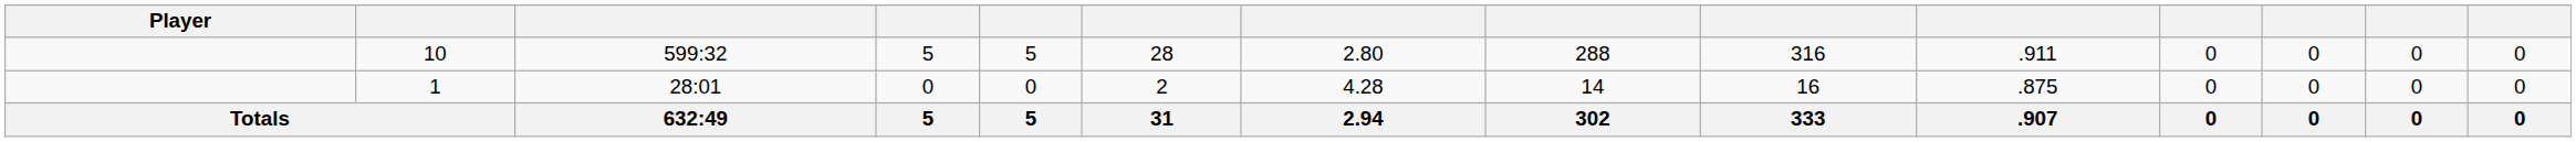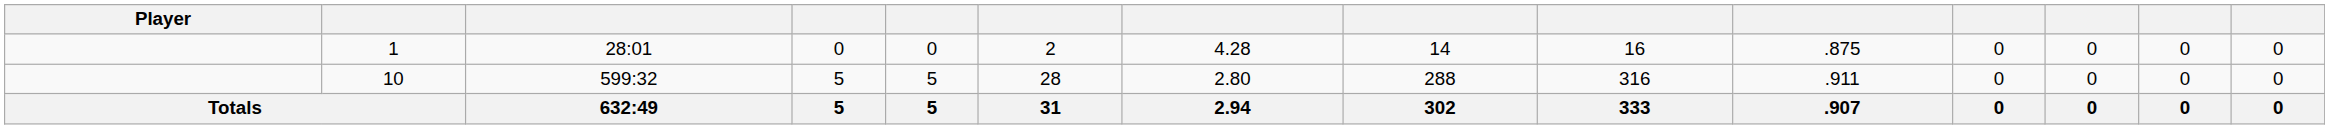 <table class="wikitable sortable" style="width:100%;">
 <tr style="text-align:center; background:#ddd;">
 <th>Player</th>
 <th></th>
 <th></th>
 <th></th>
 <th></th>
 <th></th>
 <th></th>
 <th></th>
 <th></th>
 <th></th>
 <th></th>
 <th></th>
 <th></th>
 <th></th>
 </tr>
 <tr align=center>
 <td style=white-space:nowrap></td>
+<td>1</td>
+<td>28:01</td>
+<td>0</td>
+<td>0</td>
+<td>2</td>
+<td>4.28</td>
+<td>14</td>
+<td>16</td>
+<td>.875</td>
+<td>0</td>
+<td>0</td>
+<td>0</td>
+<td>0</td>
+</tr>
+<tr align=center>
+<td style=white-space:nowrap></td>
 <td>10</td>
 <td>599:32</td>
 <td>5</td>
 <td>5</td>
 <td>28</td>
 <td>2.80</td>
 <td>288</td>
 <td>316</td>
 <td>.911</td>
-<td>0</td>
-<td>0</td>
-<td>0</td>
-<td>0</td>
-</tr>
-<tr align=center>
-<td style=white-space:nowrap></td>
-<td>1</td>
-<td>28:01</td>
-<td>0</td>
-<td>0</td>
-<td>2</td>
-<td>4.28</td>
-<td>14</td>
-<td>16</td>
-<td>.875</td>
 <td>0</td>
 <td>0</td>
 <td>0</td>
 <td>0</td>
 </tr>
 <tr class="unsortable">
 <th colspan=2>Totals</th>
 <th>632:49</th>
 <th>5</th>
 <th>5</th>
 <th>31</th>
 <th>2.94</th>
 <th>302</th>
 <th>333</th>
 <th>.907</th>
 <th>0</th>
 <th>0</th>
 <th>0</th>
 <th>0</th>
 </tr>
 </table>
